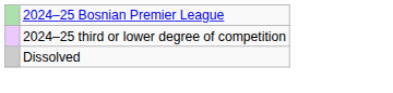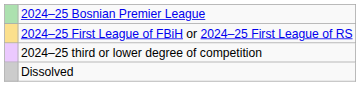 <table class="wikitable" style="text-align:left; font-size:95%;">
 <tr>
 <td style="width:10px; background:#ace1af;"></td>
 <td><a href='#'>2024–25 Bosnian Premier League</a></td>
+</tr>
+<tr>
+<td style="width:10px; background:#fbe08d;"></td>
+<td><a href='#'>2024–25 First League of FBiH</a> or <a href='#'>2024–25 First League of RS</a></td>
 </tr>
 <tr>
 <td style="width:10px; background:#ebc9fe;"></td>
 <td>2024–25 third or lower degree of competition</td>
 </tr>
 <tr>
 <td style="width:10px; background:#cccccc;"></td>
 <td>Dissolved</td>
 </tr>
 </table>
